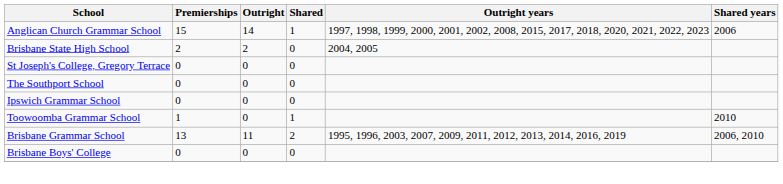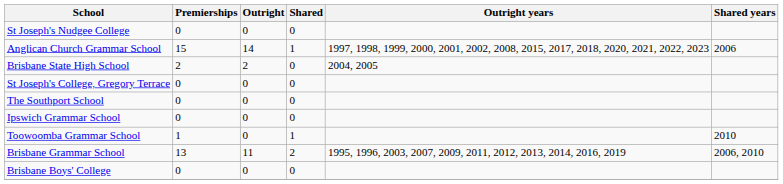 <table class="wikitable sortable">
 <tr>
 <th>School</th>
 <th>Premierships</th>
 <th>Outright</th>
 <th>Shared</th>
 <th>Outright years</th>
 <th>Shared years</th>
+</tr>
+<tr>
+<td><a href='#'>St Joseph's Nudgee College</a></td>
+<td>0</td>
+<td>0</td>
+<td>0</td>
+<td></td>
+<td></td>
 </tr>
 <tr>
 <td><a href='#'>Anglican Church Grammar School</a></td>
 <td>15</td>
 <td>14</td>
 <td>1</td>
 <td>1997, 1998, 1999, 2000, 2001, 2002, 2008, 2015, 2017, 2018, 2020, 2021, 2022, 2023</td>
 <td>2006</td>
 </tr>
 <tr>
 <td><a href='#'>Brisbane State High School</a></td>
 <td>2</td>
 <td>2</td>
 <td>0</td>
 <td>2004, 2005</td>
 <td></td>
 </tr>
 <tr>
 <td><a href='#'>St Joseph's College, Gregory Terrace</a></td>
 <td>0</td>
 <td>0</td>
 <td>0</td>
 <td></td>
 <td></td>
 </tr>
 <tr>
 <td><a href='#'>The Southport School</a></td>
 <td>0</td>
 <td>0</td>
 <td>0</td>
 <td></td>
 <td></td>
 </tr>
 <tr>
 <td><a href='#'>Ipswich Grammar School</a></td>
 <td>0</td>
 <td>0</td>
 <td>0</td>
 <td></td>
 <td></td>
 </tr>
 <tr>
 <td><a href='#'>Toowoomba Grammar School</a></td>
 <td>1</td>
 <td>0</td>
 <td>1</td>
 <td></td>
 <td>2010</td>
 </tr>
 <tr>
 <td><a href='#'>Brisbane Grammar School</a></td>
 <td>13</td>
 <td>11</td>
 <td>2</td>
 <td>1995, 1996, 2003, 2007, 2009, 2011, 2012, 2013, 2014, 2016, 2019</td>
 <td>2006, 2010</td>
 </tr>
 <tr>
 <td><a href='#'>Brisbane Boys' College</a></td>
 <td>0</td>
 <td>0</td>
 <td>0</td>
 <td></td>
 <td></td>
 </tr>
 <tr>
 </tr>
 </table>
